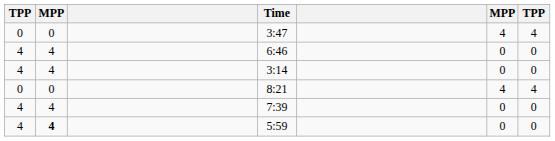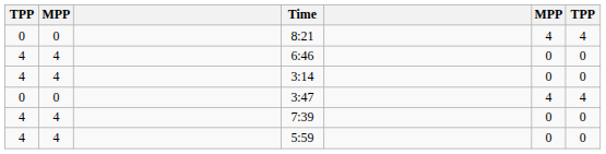 <table class="wikitable" style="text-align: center;" |>
 <tr>
 <th width="35">TPP</th>
 <th width="35">MPP</th>
 <th width="250"></th>
 <th width="45">Time</th>
 <th width="250"></th>
 <th width="35">MPP</th>
 <th width="35">TPP</th>
 </tr>
 <tr>
 <td>0</td>
 <td>0</td>
 <td style="text-align:left;"><strong></strong></td>
-<td>3:47</td>
+<td>8:21</td>
 <td style="text-align:left;"></td>
 <td>4</td>
 <td>4</td>
 </tr>
 <tr>
 <td>4</td>
 <td>4</td>
 <td style="text-align:left;"></td>
 <td>6:46</td>
 <td style="text-align:left;"><strong></strong></td>
 <td>0</td>
 <td>0</td>
 </tr>
 <tr>
 <td>4</td>
 <td>4</td>
 <td style="text-align:left;"></td>
 <td>3:14</td>
 <td style="text-align:left;"><strong></strong></td>
 <td>0</td>
 <td>0</td>
 </tr>
 <tr>
 <td>0</td>
 <td>0</td>
 <td style="text-align:left;"><strong></strong></td>
-<td>8:21</td>
+<td>3:47</td>
 <td style="text-align:left;"></td>
 <td>4</td>
 <td>4</td>
 </tr>
 <tr>
 <td>4</td>
 <td>4</td>
 <td style="text-align:left;"></td>
 <td>7:39</td>
 <td style="text-align:left;"><strong></strong></td>
 <td>0</td>
 <td>0</td>
 </tr>
 <tr>
 <td>4</td>
-<td><strong>4</strong></td>
+<td>4</td>
 <td style="text-align:left;"></td>
 <td>5:59</td>
 <td style="text-align:left;"><strong></strong></td>
 <td>0</td>
 <td>0</td>
 </tr>
 </table>
